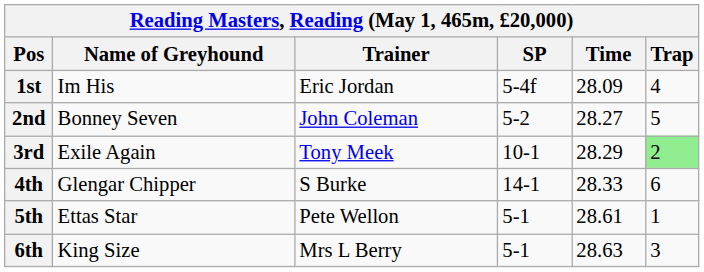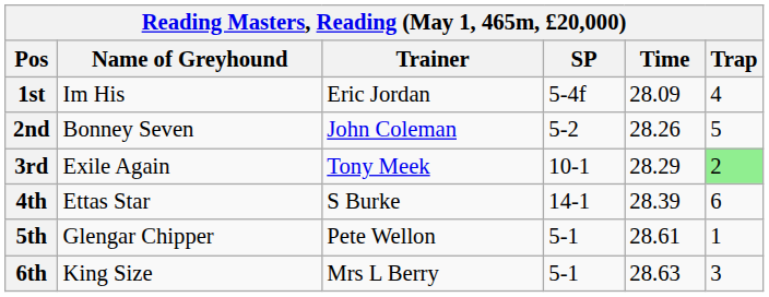 <table class="wikitable">
 <tr>
 <th colspan="6"><a href='#'>Reading Masters</a>, <a href='#'>Reading</a> (May 1, 465m, £20,000)</th>
 </tr>
 <tr>
 <th width=30>Pos</th>
 <th width=180>Name of Greyhound</th>
 <th width=150>Trainer</th>
 <th width=50>SP</th>
 <th width=50>Time</th>
 <th width=30>Trap</th>
 </tr>
 <tr>
 <th>1st</th>
 <td>Im His</td>
 <td>Eric Jordan</td>
 <td>5-4f</td>
 <td>28.09</td>
 <td>4</td>
 </tr>
 <tr>
 <th>2nd</th>
 <td>Bonney Seven</td>
 <td><a href='#'>John Coleman</a></td>
 <td>5-2</td>
-<td>28.27</td>
+<td>28.26</td>
 <td>5</td>
 </tr>
 <tr>
 <th>3rd</th>
 <td>Exile Again</td>
 <td><a href='#'>Tony Meek</a></td>
 <td>10-1</td>
 <td>28.29</td>
 <td style="background: lightgreen;">2</td>
 </tr>
 <tr>
 <th>4th</th>
-<td>Glengar Chipper</td>
+<td>Ettas Star</td>
 <td>S Burke</td>
 <td>14-1</td>
-<td>28.33</td>
+<td>28.39</td>
 <td>6</td>
 </tr>
 <tr>
 <th>5th</th>
-<td>Ettas Star</td>
+<td>Glengar Chipper</td>
 <td>Pete Wellon</td>
 <td>5-1</td>
 <td>28.61</td>
 <td>1</td>
 </tr>
 <tr>
 <th>6th</th>
 <td>King Size</td>
 <td>Mrs L Berry</td>
 <td>5-1</td>
 <td>28.63</td>
 <td>3</td>
 </tr>
 </table>
